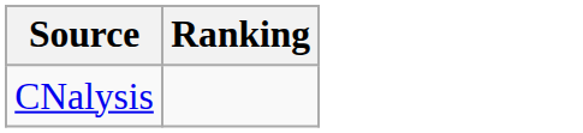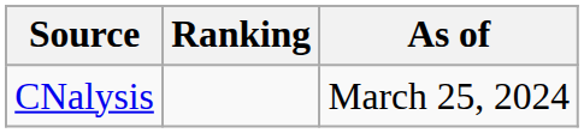 <table class="wikitable" style="text-align:center">
 <tr>
 <th>Source</th>
 <th>Ranking</th>
+<th>As of</th>
 </tr>
 <tr>
 <td align=left><a href='#'>CNalysis</a></td>
 <td></td>
+<td>March 25, 2024</td>
 </tr>
 </table>
